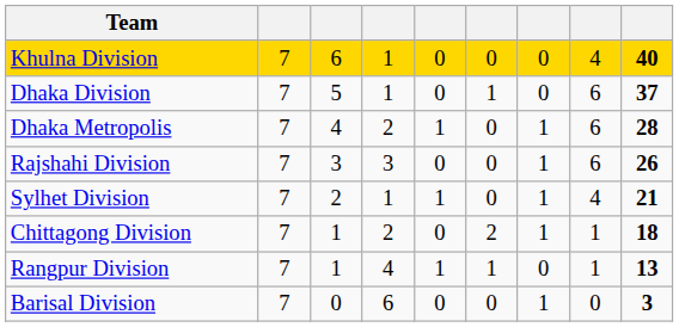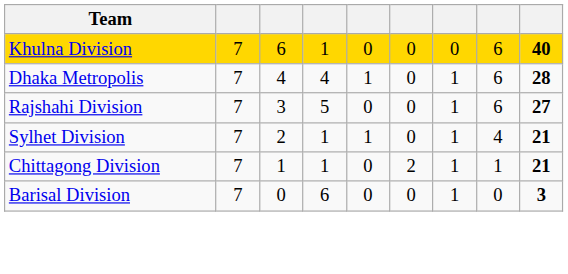 <table class="wikitable">
 <tr>
 <th width=175>Team</th>
 <th width=30></th>
 <th width=30></th>
 <th width=30></th>
 <th width=30></th>
 <th width=30></th>
 <th width=30></th>
 <th width=30></th>
 <th width=30></th>
 </tr>
 <tr bgcolor="gold">
 <td><a href='#'>Khulna Division</a></td>
 <td align=center>7</td>
 <td align=center>6</td>
 <td align=center>1</td>
 <td align=center>0</td>
 <td align=center>0</td>
 <td align=center>0</td>
-<td align=center>4</td>
+<td align=center>6</td>
 <td align=center><strong>40</strong></td>
-</tr>
-<tr>
-<td><a href='#'>Dhaka Division</a></td>
-<td align=center>7</td>
-<td align=center>5</td>
-<td align=center>1</td>
-<td align=center>0</td>
-<td align=center>1</td>
-<td align=center>0</td>
-<td align=center>6</td>
-<td align=center><strong>37</strong></td>
 </tr>
 <tr>
 <td><a href='#'>Dhaka Metropolis</a></td>
 <td align=center>7</td>
 <td align=center>4</td>
-<td align=center>2</td>
+<td align=center>4</td>
 <td align=center>1</td>
 <td align=center>0</td>
 <td align=center>1</td>
 <td align=center>6</td>
 <td align=center><strong>28</strong></td>
 </tr>
 <tr>
 <td><a href='#'>Rajshahi Division</a></td>
 <td align=center>7</td>
 <td align=center>3</td>
-<td align=center>3</td>
+<td align=center>5</td>
 <td align=center>0</td>
 <td align=center>0</td>
 <td align=center>1</td>
 <td align=center>6</td>
-<td align=center><strong>26</strong></td>
+<td align=center><strong>27</strong></td>
 </tr>
 <tr>
 <td><a href='#'>Sylhet Division</a></td>
 <td align=center>7</td>
 <td align=center>2</td>
 <td align=center>1</td>
 <td align=center>1</td>
 <td align=center>0</td>
 <td align=center>1</td>
 <td align=center>4</td>
 <td align=center><strong>21</strong></td>
 </tr>
 <tr>
 <td><a href='#'>Chittagong Division</a></td>
 <td align=center>7</td>
 <td align=center>1</td>
-<td align=center>2</td>
+<td align=center>1</td>
 <td align=center>0</td>
 <td align=center>2</td>
 <td align=center>1</td>
 <td align=center>1</td>
-<td align=center><strong>18</strong></td>
-</tr>
-<tr>
-<td><a href='#'>Rangpur Division</a></td>
-<td align=center>7</td>
-<td align=center>1</td>
-<td align=center>4</td>
-<td align=center>1</td>
-<td align=center>1</td>
-<td align=center>0</td>
-<td align=center>1</td>
-<td align=center><strong>13</strong></td>
+<td align=center><strong>21</strong></td>
 </tr>
 <tr>
 <td><a href='#'>Barisal Division</a></td>
 <td align=center>7</td>
 <td align=center>0</td>
 <td align=center>6</td>
 <td align=center>0</td>
 <td align=center>0</td>
 <td align=center>1</td>
 <td align=center>0</td>
 <td align=center><strong>3</strong></td>
 </tr>
 </table>
